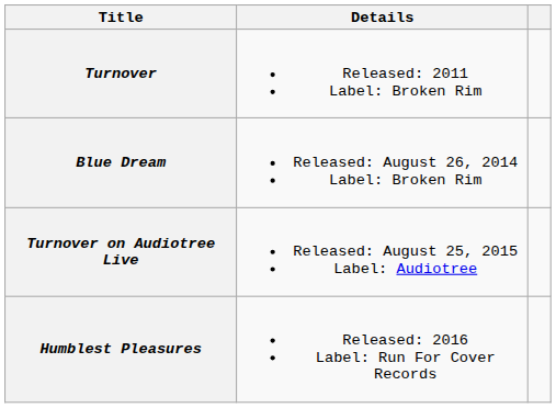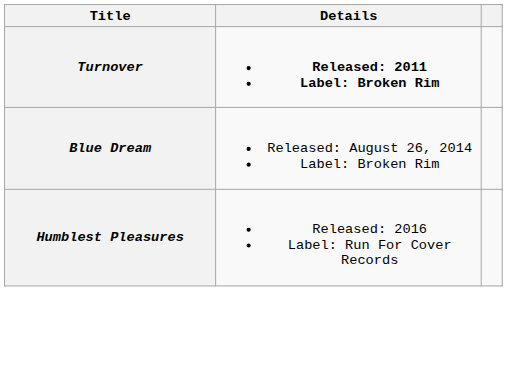 <table class="wikitable plainrowheaders" style="text-align:center;">
 <tr>
 <th scope="col" style="width:15em;">Title</th>
 <th scope="col" style="width:19em;">Details</th>
 <th scope="col" style="width:1em;"></th>
 </tr>
 <tr>
 <th scope="row"><em>Turnover</em></th>
-<td><br><ul><li>Released: 2011</li><li>Label: Broken Rim</li></ul></td>
+<td><strong><br><ul><li>Released: 2011</li><li>Label: Broken Rim</li></ul></strong></td>
 <td></td>
 </tr>
 <tr>
 <th scope="row"><em>Blue Dream</em></th>
 <td><br><ul><li>Released: August 26, 2014</li><li>Label: Broken Rim</li></ul></td>
 <td></td>
 </tr>
 <tr>
-<th scope="row"><em>Turnover on Audiotree Live</em></th>
-<td><br><ul><li>Released: August 25, 2015</li><li>Label: <a href='#'>Audiotree</a></li></ul></td>
-<td></td>
-</tr>
-<tr>
 <th scope="row"><em>Humblest Pleasures</em></th>
 <td><br><ul><li>Released: 2016</li><li>Label: Run For Cover Records</li></ul></td>
 <td></td>
 </tr>
 </table>
